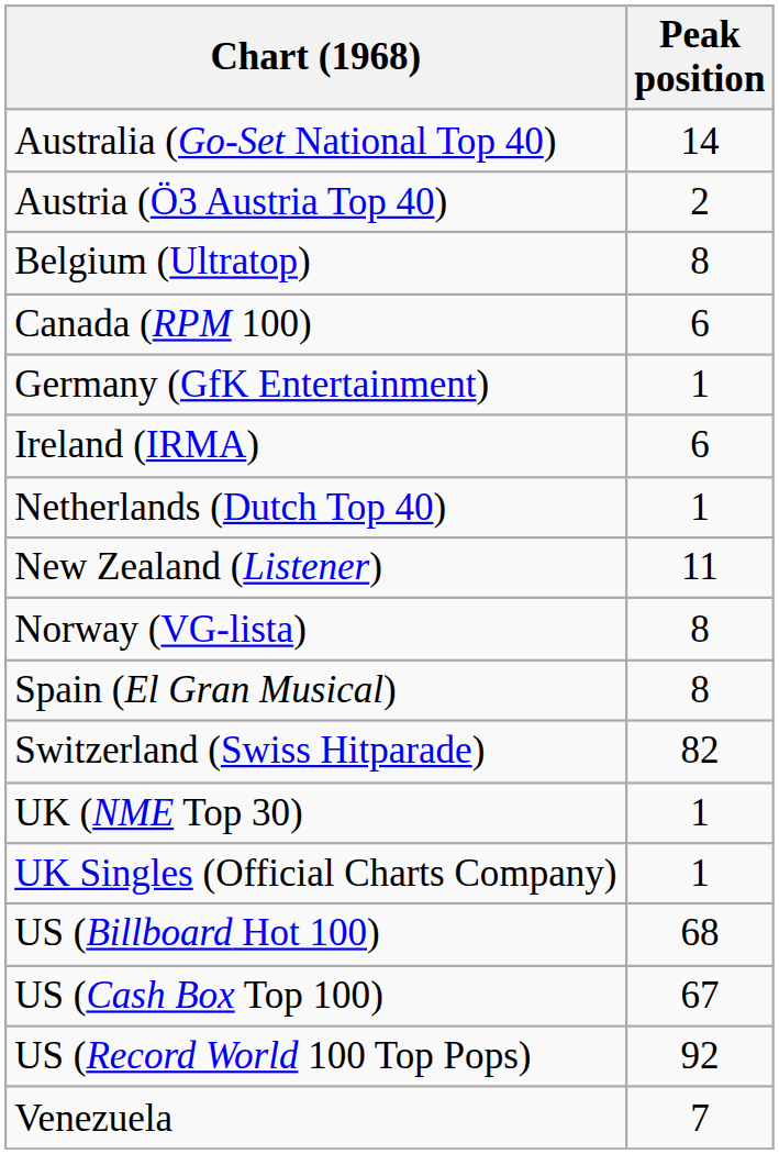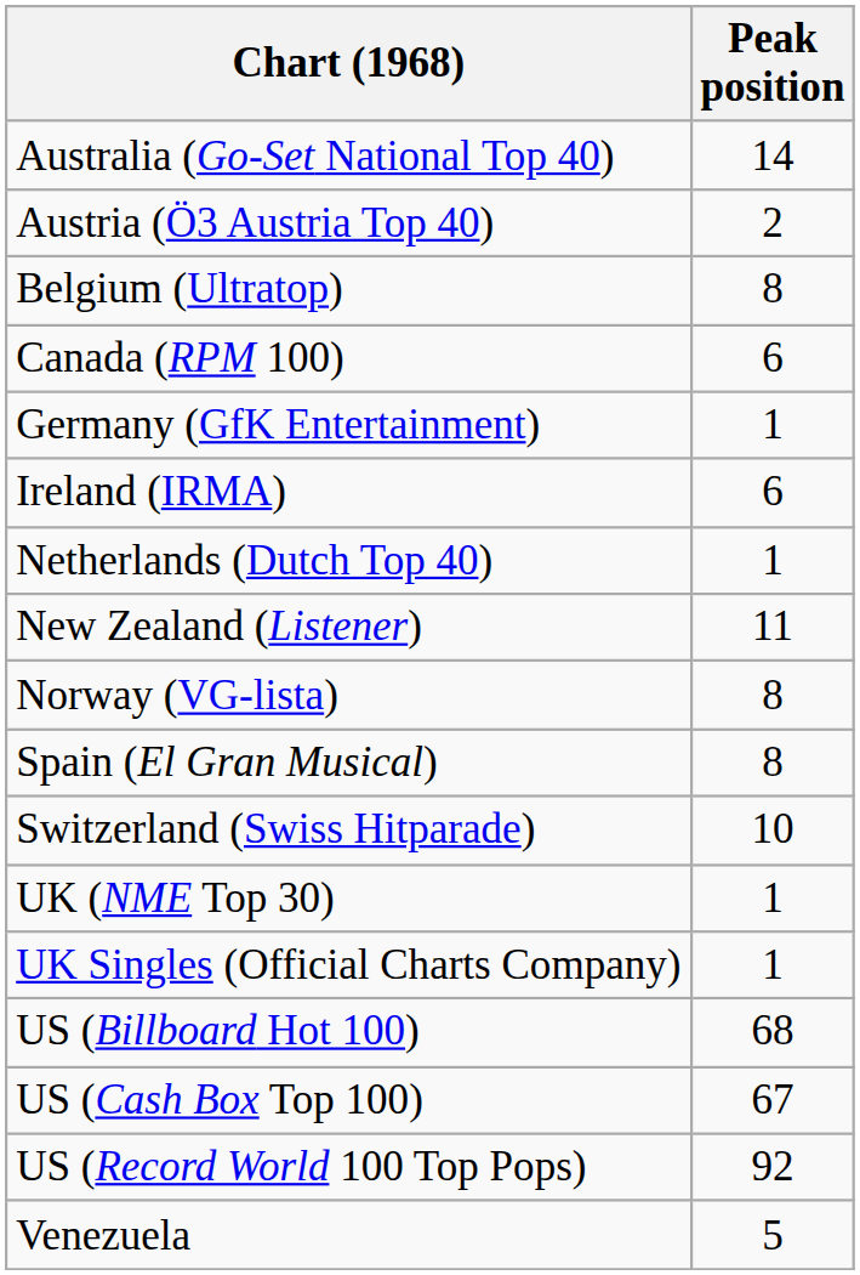 <table class="wikitable">
 <tr>
 <th>Chart (1968)</th>
 <th>Peak<br>position</th>
 </tr>
 <tr>
 <td>Australia (<a href='#'><em>Go-Set</em> National Top 40</a>)</td>
 <td align="center">14</td>
 </tr>
 <tr>
 <td>Austria (<a href='#'>Ö3 Austria Top 40</a>)</td>
 <td align="center">2</td>
 </tr>
 <tr>
 <td>Belgium (<a href='#'>Ultratop</a>)</td>
 <td align="center">8</td>
 </tr>
 <tr>
 <td>Canada (<a href='#'><em>RPM</em></a> 100)</td>
 <td align="center">6</td>
 </tr>
 <tr>
 <td>Germany (<a href='#'>GfK Entertainment</a>)</td>
 <td align="center">1</td>
 </tr>
 <tr>
 <td>Ireland (<a href='#'>IRMA</a>)</td>
 <td align="center">6</td>
 </tr>
 <tr>
 <td>Netherlands (<a href='#'>Dutch Top 40</a>)</td>
 <td align="center">1</td>
 </tr>
 <tr>
 <td>New Zealand (<em><a href='#'>Listener</a></em>)</td>
 <td align="center">11</td>
 </tr>
 <tr>
 <td>Norway (<a href='#'>VG-lista</a>)</td>
 <td align="center">8</td>
 </tr>
 <tr>
 <td>Spain (<em>El Gran Musical</em>)</td>
 <td align="center">8</td>
 </tr>
 <tr>
 <td>Switzerland (<a href='#'>Swiss Hitparade</a>)</td>
-<td align="center">82</td>
+<td align="center">10</td>
 </tr>
 <tr>
 <td>UK (<em><a href='#'>NME</a></em> Top 30)</td>
 <td align="center">1</td>
 </tr>
 <tr>
 <td><a href='#'>UK Singles</a> (Official Charts Company)</td>
 <td align="center">1</td>
 </tr>
 <tr>
 <td>US (<a href='#'><em>Billboard</em> Hot 100</a>)</td>
 <td align="center">68</td>
 </tr>
 <tr>
 <td>US (<a href='#'><em>Cash Box</em></a> Top 100)</td>
 <td align="center">67</td>
 </tr>
 <tr>
 <td>US (<em><a href='#'>Record World</a></em> 100 Top Pops)</td>
 <td align="center">92</td>
 </tr>
 <tr>
 <td>Venezuela</td>
-<td align="center">7</td>
+<td align="center">5</td>
 </tr>
 </table>
